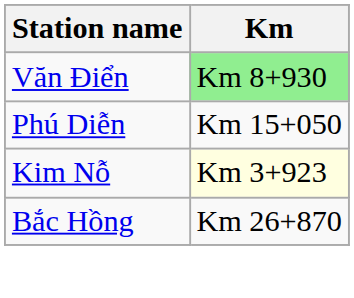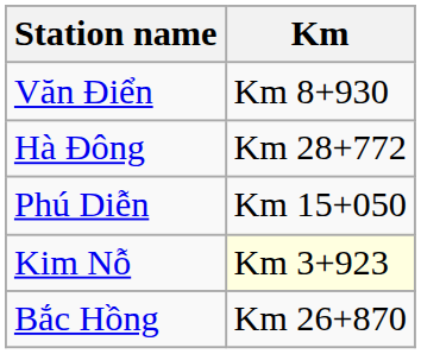 <table class="wikitable">
 <tr>
 <th>Station name</th>
 <th>Km</th>
 </tr>
 <tr>
 <td><a href='#'>Văn Điển</a></td>
-<td style="background: lightgreen;">Km 8+930</td>
+<td>Km 8+930</td>
+</tr>
+<tr>
+<td><a href='#'>Hà Đông</a></td>
+<td>Km 28+772</td>
 </tr>
 <tr>
 <td><a href='#'>Phú Diễn</a></td>
 <td>Km 15+050</td>
 </tr>
 <tr>
 <td><a href='#'>Kim Nỗ</a></td>
 <td style="background: lightyellow;">Km 3+923</td>
 </tr>
 <tr>
 <td><a href='#'>Bắc Hồng</a></td>
 <td>Km 26+870</td>
 </tr>
 </table>
